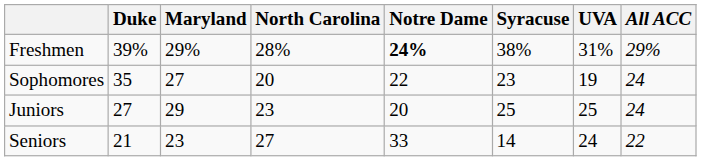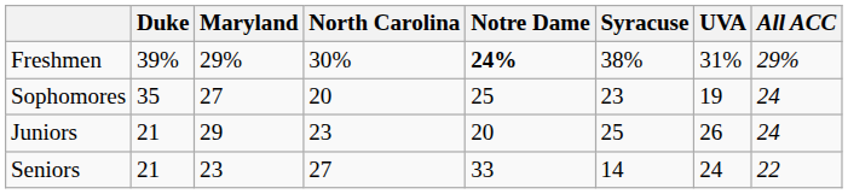 <table class="wikitable">
 <tr ;>
 <th></th>
 <th>Duke</th>
 <th>Maryland</th>
 <th>North Carolina</th>
 <th>Notre Dame</th>
 <th>Syracuse</th>
 <th>UVA</th>
 <th><em>All ACC</em></th>
 </tr>
 <tr>
 <td>Freshmen</td>
 <td>39%</td>
 <td>29%</td>
-<td>28%</td>
+<td>30%</td>
 <td><strong>24%</strong></td>
 <td>38%</td>
 <td>31%</td>
 <td><em>29%</em></td>
 </tr>
 <tr>
 <td>Sophomores</td>
 <td>35</td>
 <td>27</td>
 <td>20</td>
-<td>22</td>
+<td>25</td>
 <td>23</td>
 <td>19</td>
 <td><em>24</em></td>
 </tr>
 <tr>
 <td>Juniors</td>
-<td>27</td>
+<td>21</td>
 <td>29</td>
 <td>23</td>
 <td>20</td>
 <td>25</td>
-<td>25</td>
+<td>26</td>
 <td><em>24</em></td>
 </tr>
 <tr>
 <td>Seniors</td>
 <td>21</td>
 <td>23</td>
 <td>27</td>
 <td>33</td>
 <td>14</td>
 <td>24</td>
 <td><em>22</em></td>
 </tr>
 </table>
